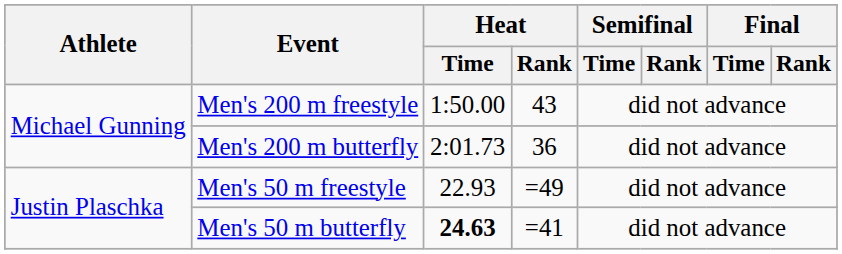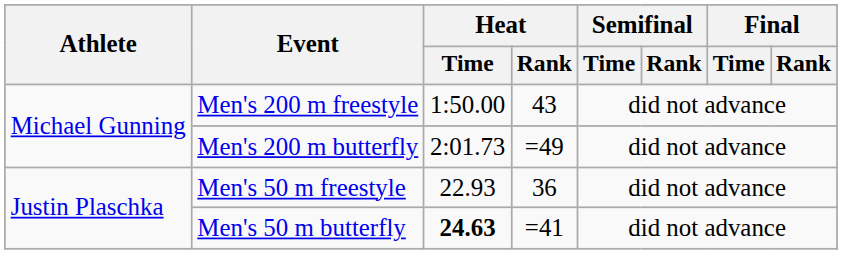 <table class=wikitable style="font-size:90%">
 <tr>
 <th rowspan="2">Athlete</th>
 <th rowspan="2">Event</th>
 <th colspan="2">Heat</th>
 <th colspan="2">Semifinal</th>
 <th colspan="2">Final</th>
 </tr>
 <tr style="font-size:95%">
 <th>Time</th>
 <th>Rank</th>
 <th>Time</th>
 <th>Rank</th>
 <th>Time</th>
 <th>Rank</th>
 </tr>
 <tr align=center>
 <td align=left rowspan=2><a href='#'>Michael Gunning</a></td>
 <td align=left><a href='#'>Men's 200 m freestyle</a></td>
 <td>1:50.00</td>
 <td>43</td>
 <td colspan=4>did not advance</td>
 </tr>
 <tr align=center>
 <td align=left><a href='#'>Men's 200 m butterfly</a></td>
 <td>2:01.73</td>
-<td>36</td>
+<td>=49</td>
 <td colspan=4>did not advance</td>
 </tr>
 <tr align=center>
 <td align=left rowspan=2><a href='#'>Justin Plaschka</a></td>
 <td align=left><a href='#'>Men's 50 m freestyle</a></td>
 <td>22.93</td>
-<td>=49</td>
+<td>36</td>
 <td colspan=4>did not advance</td>
 </tr>
 <tr align=center>
 <td align=left><a href='#'>Men's 50 m butterfly</a></td>
 <td><strong>24.63</strong></td>
 <td>=41</td>
 <td colspan=4>did not advance</td>
 </tr>
 </table>
